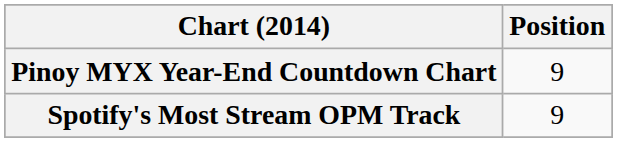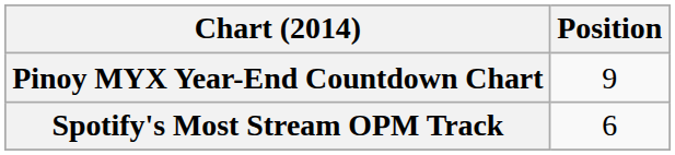 <table class="wikitable plainrowheaders">
 <tr>
 <th>Chart (2014)</th>
 <th>Position</th>
 </tr>
 <tr>
 <th scope="row">Pinoy MYX Year-End Countdown Chart</th>
 <td align="center">9</td>
 </tr>
 <tr>
 <th scope="row">Spotify's Most Stream OPM Track</th>
-<td align="center">9</td>
+<td align="center">6</td>
 </tr>
 </table>
